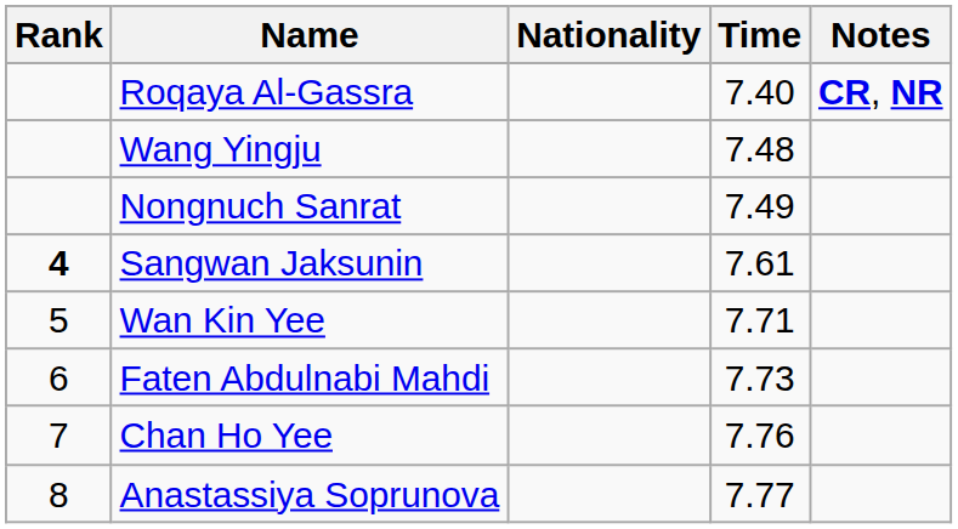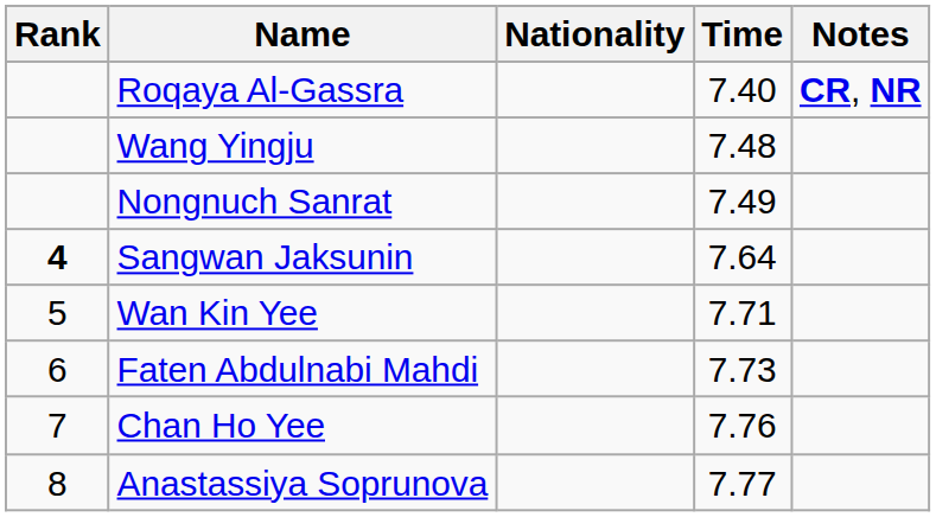 <table class="wikitable sortable" style="text-align:center;font-size:95%">
 <tr>
 <th>Rank</th>
 <th>Name</th>
 <th>Nationality</th>
 <th>Time</th>
 <th>Notes</th>
 </tr>
 <tr>
 <td></td>
 <td align=left><a href='#'>Roqaya Al-Gassra</a></td>
 <td align=left></td>
 <td>7.40</td>
 <td><strong><a href='#'>CR</a></strong>, <strong><a href='#'>NR</a></strong></td>
 </tr>
 <tr>
 <td></td>
 <td align=left><a href='#'>Wang Yingju</a></td>
 <td align=left></td>
 <td>7.48</td>
 <td></td>
 </tr>
 <tr>
 <td></td>
 <td align=left><a href='#'>Nongnuch Sanrat</a></td>
 <td align=left></td>
 <td>7.49</td>
 <td></td>
 </tr>
 <tr>
 <td><strong>4</strong></td>
 <td align=left><a href='#'>Sangwan Jaksunin</a></td>
 <td align=left></td>
-<td>7.61</td>
+<td>7.64</td>
 <td></td>
 </tr>
 <tr>
 <td>5</td>
 <td align=left><a href='#'>Wan Kin Yee</a></td>
 <td align=left></td>
 <td>7.71</td>
 <td></td>
 </tr>
 <tr>
 <td>6</td>
 <td align=left><a href='#'>Faten Abdulnabi Mahdi</a></td>
 <td align=left></td>
 <td>7.73</td>
 <td></td>
 </tr>
 <tr>
 <td>7</td>
 <td align=left><a href='#'>Chan Ho Yee</a></td>
 <td align=left></td>
 <td>7.76</td>
 <td></td>
 </tr>
 <tr>
 <td>8</td>
 <td align=left><a href='#'>Anastassiya Soprunova</a></td>
 <td align=left></td>
 <td>7.77</td>
 <td></td>
 </tr>
 </table>
